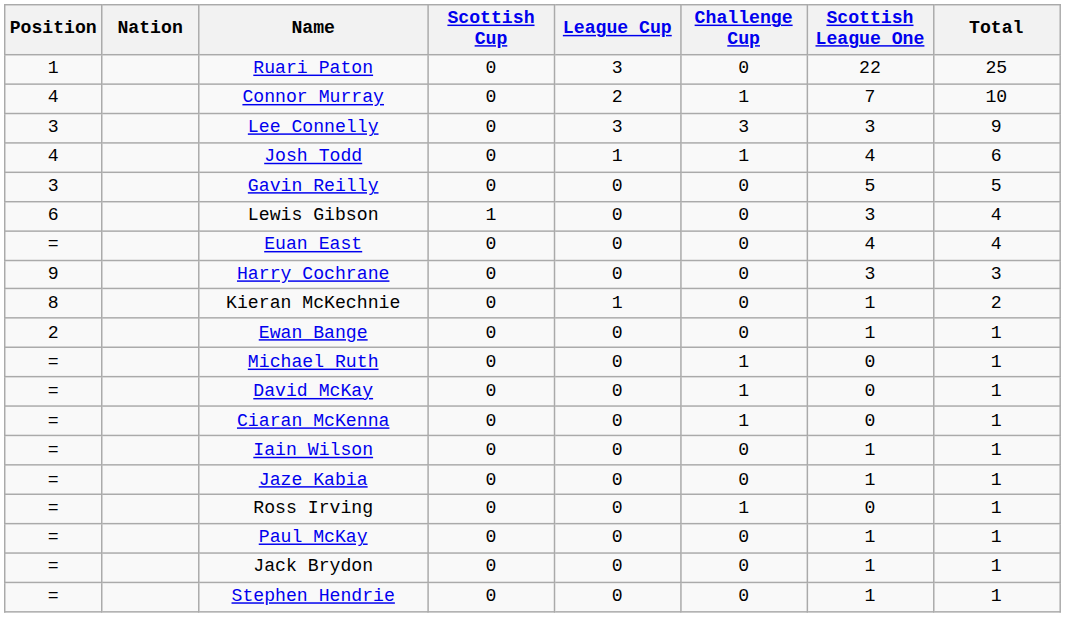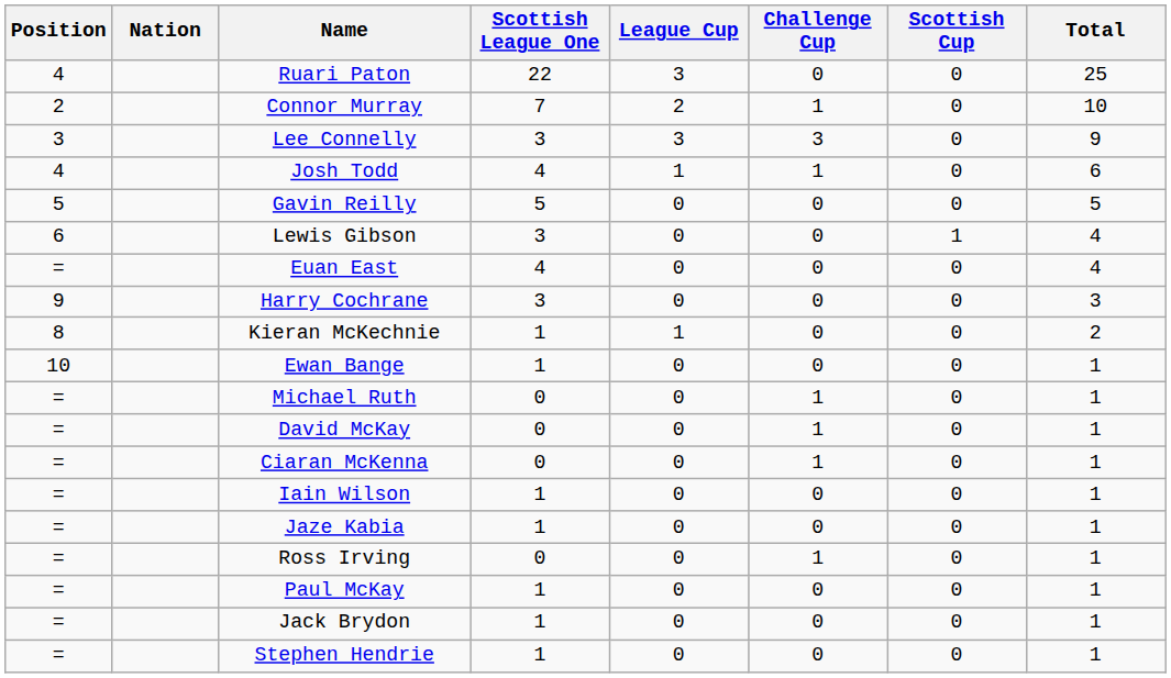 <table class="wikitable" style="font-size: 95%; text-align: center">
 <tr>
 <th width=60>Position</th>
 <th width=60>Nation</th>
 <th width=150>Name</th>
-<th width=80><a href='#'>Scottish Cup</a></th>
+<th width=80><a href='#'>Scottish League One</a></th>
 <th width=80><a href='#'>League Cup</a></th>
 <th width=80><a href='#'>Challenge Cup</a></th>
-<th width=80><a href='#'>Scottish League One</a></th>
+<th width=80><a href='#'>Scottish Cup</a></th>
 <th width=80>Total</th>
-</tr>
-<tr>
-<td>1</td>
-<td></td>
-<td><a href='#'>Ruari Paton</a></td>
-<td>0</td>
-<td>3</td>
-<td>0</td>
-<td>22</td>
-<td>25</td>
 </tr>
 <tr>
 <td>4</td>
 <td></td>
+<td><a href='#'>Ruari Paton</a></td>
+<td>22</td>
+<td>3</td>
+<td>0</td>
+<td>0</td>
+<td>25</td>
+</tr>
+<tr>
+<td>2</td>
+<td></td>
 <td><a href='#'>Connor Murray</a></td>
-<td>0</td>
+<td>7</td>
 <td>2</td>
 <td>1</td>
-<td>7</td>
+<td>0</td>
 <td>10</td>
 </tr>
 <tr>
 <td>3</td>
 <td></td>
 <td><a href='#'>Lee Connelly</a></td>
-<td>0</td>
 <td>3</td>
 <td>3</td>
 <td>3</td>
+<td>0</td>
 <td>9</td>
 </tr>
 <tr>
 <td>4</td>
 <td></td>
 <td><a href='#'>Josh Todd</a></td>
-<td>0</td>
+<td>4</td>
 <td>1</td>
 <td>1</td>
-<td>4</td>
+<td>0</td>
 <td>6</td>
 </tr>
 <tr>
-<td>3</td>
+<td>5</td>
 <td></td>
 <td><a href='#'>Gavin Reilly</a></td>
+<td>5</td>
 <td>0</td>
 <td>0</td>
 <td>0</td>
-<td>5</td>
 <td>5</td>
 </tr>
 <tr>
 <td>6</td>
 <td></td>
 <td>Lewis Gibson</td>
-<td>1</td>
+<td>3</td>
 <td>0</td>
 <td>0</td>
-<td>3</td>
+<td>1</td>
 <td>4</td>
 </tr>
 <tr>
 <td>=</td>
 <td></td>
 <td><a href='#'>Euan East</a></td>
+<td>4</td>
 <td>0</td>
 <td>0</td>
 <td>0</td>
-<td>4</td>
 <td>4</td>
 </tr>
 <tr>
 <td>9</td>
 <td></td>
 <td><a href='#'>Harry Cochrane</a></td>
+<td>3</td>
 <td>0</td>
 <td>0</td>
 <td>0</td>
-<td>3</td>
 <td>3</td>
 </tr>
 <tr>
 <td>8</td>
 <td></td>
 <td>Kieran McKechnie</td>
-<td>0</td>
+<td>1</td>
 <td>1</td>
 <td>0</td>
-<td>1</td>
+<td>0</td>
 <td>2</td>
 </tr>
 <tr>
-<td>2</td>
+<td>10</td>
 <td></td>
 <td><a href='#'>Ewan Bange</a></td>
+<td>1</td>
 <td>0</td>
 <td>0</td>
 <td>0</td>
-<td>1</td>
 <td>1</td>
 </tr>
 <tr>
 <td>=</td>
 <td></td>
 <td><a href='#'>Michael Ruth</a></td>
 <td>0</td>
 <td>0</td>
 <td>1</td>
 <td>0</td>
 <td>1</td>
 </tr>
 <tr>
 <td>=</td>
 <td></td>
 <td><a href='#'>David McKay</a></td>
 <td>0</td>
 <td>0</td>
 <td>1</td>
 <td>0</td>
 <td>1</td>
 </tr>
 <tr>
 <td>=</td>
 <td></td>
 <td><a href='#'>Ciaran McKenna</a></td>
 <td>0</td>
 <td>0</td>
 <td>1</td>
 <td>0</td>
 <td>1</td>
 </tr>
 <tr>
 <td>=</td>
 <td></td>
 <td><a href='#'>Iain Wilson</a></td>
+<td>1</td>
 <td>0</td>
 <td>0</td>
 <td>0</td>
-<td>1</td>
 <td>1</td>
 </tr>
 <tr>
 <td>=</td>
 <td></td>
 <td><a href='#'>Jaze Kabia</a></td>
+<td>1</td>
 <td>0</td>
 <td>0</td>
 <td>0</td>
-<td>1</td>
 <td>1</td>
 </tr>
 <tr>
 <td>=</td>
 <td></td>
 <td>Ross Irving</td>
 <td>0</td>
 <td>0</td>
 <td>1</td>
 <td>0</td>
 <td>1</td>
 </tr>
 <tr>
 <td>=</td>
 <td></td>
 <td><a href='#'>Paul McKay</a></td>
+<td>1</td>
 <td>0</td>
 <td>0</td>
 <td>0</td>
-<td>1</td>
 <td>1</td>
 </tr>
 <tr>
 <td>=</td>
 <td></td>
 <td>Jack Brydon</td>
+<td>1</td>
 <td>0</td>
 <td>0</td>
 <td>0</td>
-<td>1</td>
 <td>1</td>
 </tr>
 <tr>
 <td>=</td>
 <td></td>
 <td><a href='#'>Stephen Hendrie</a></td>
+<td>1</td>
 <td>0</td>
 <td>0</td>
 <td>0</td>
 <td>1</td>
-<td>1</td>
 </tr>
 </table>
